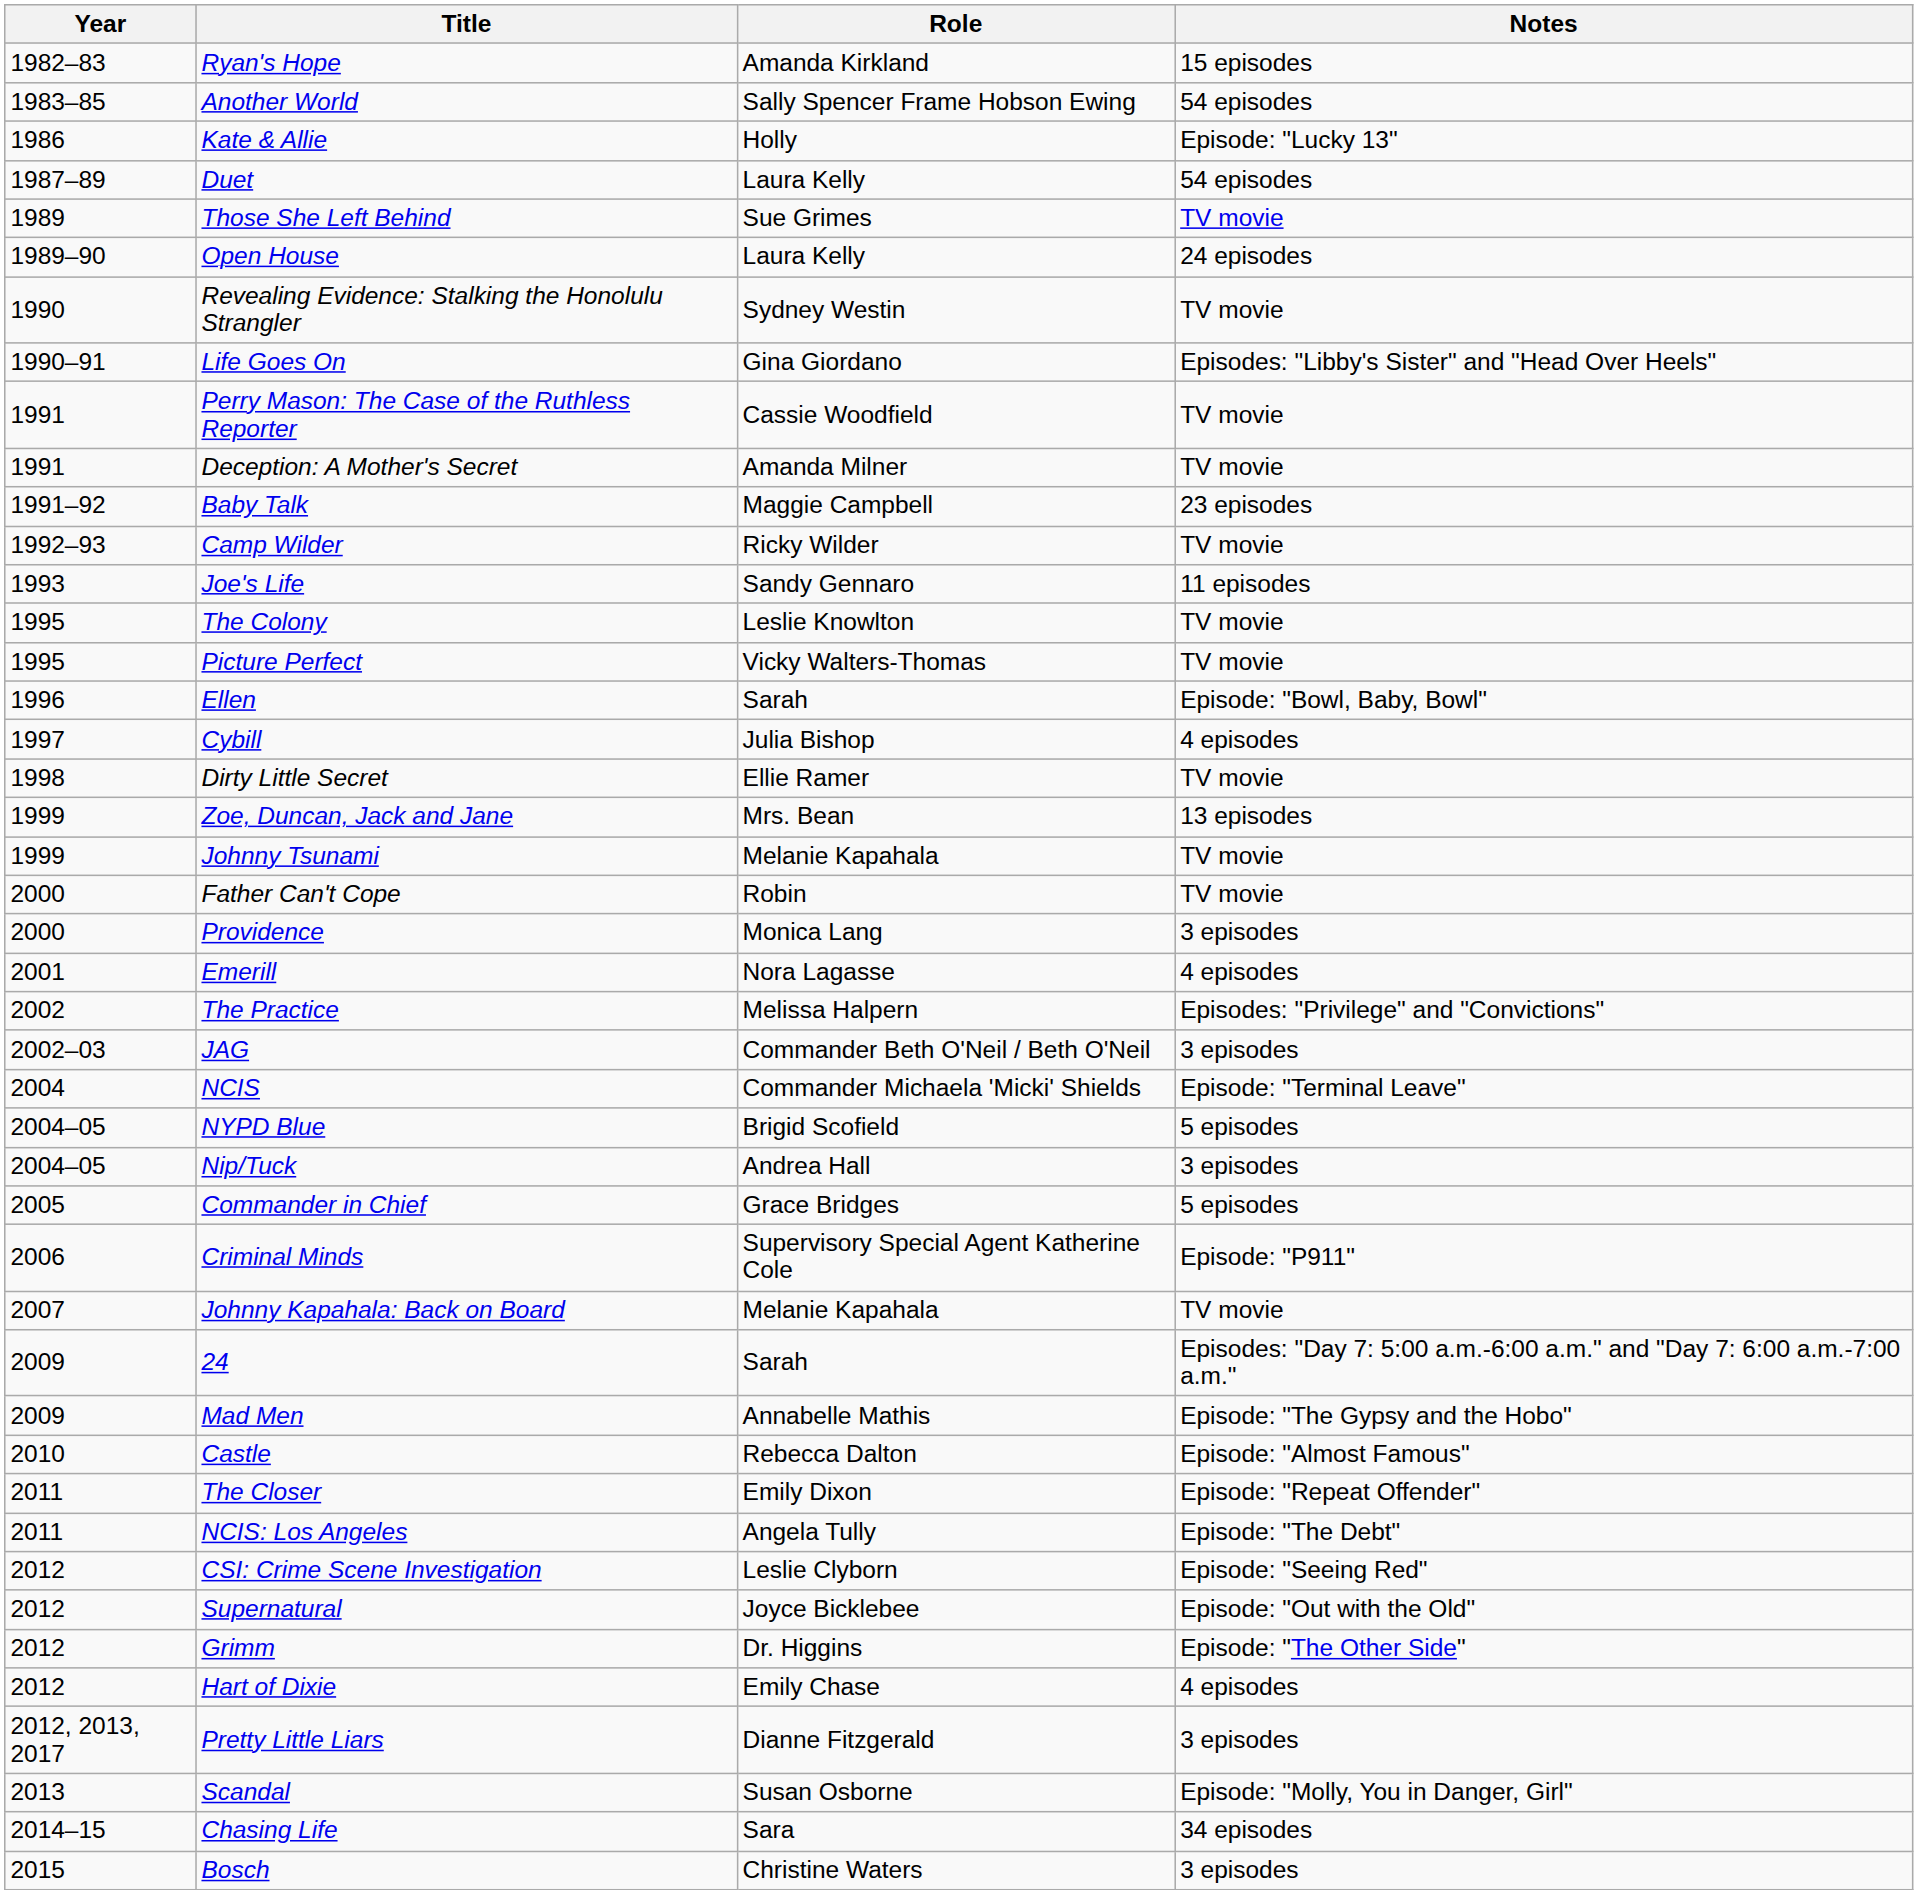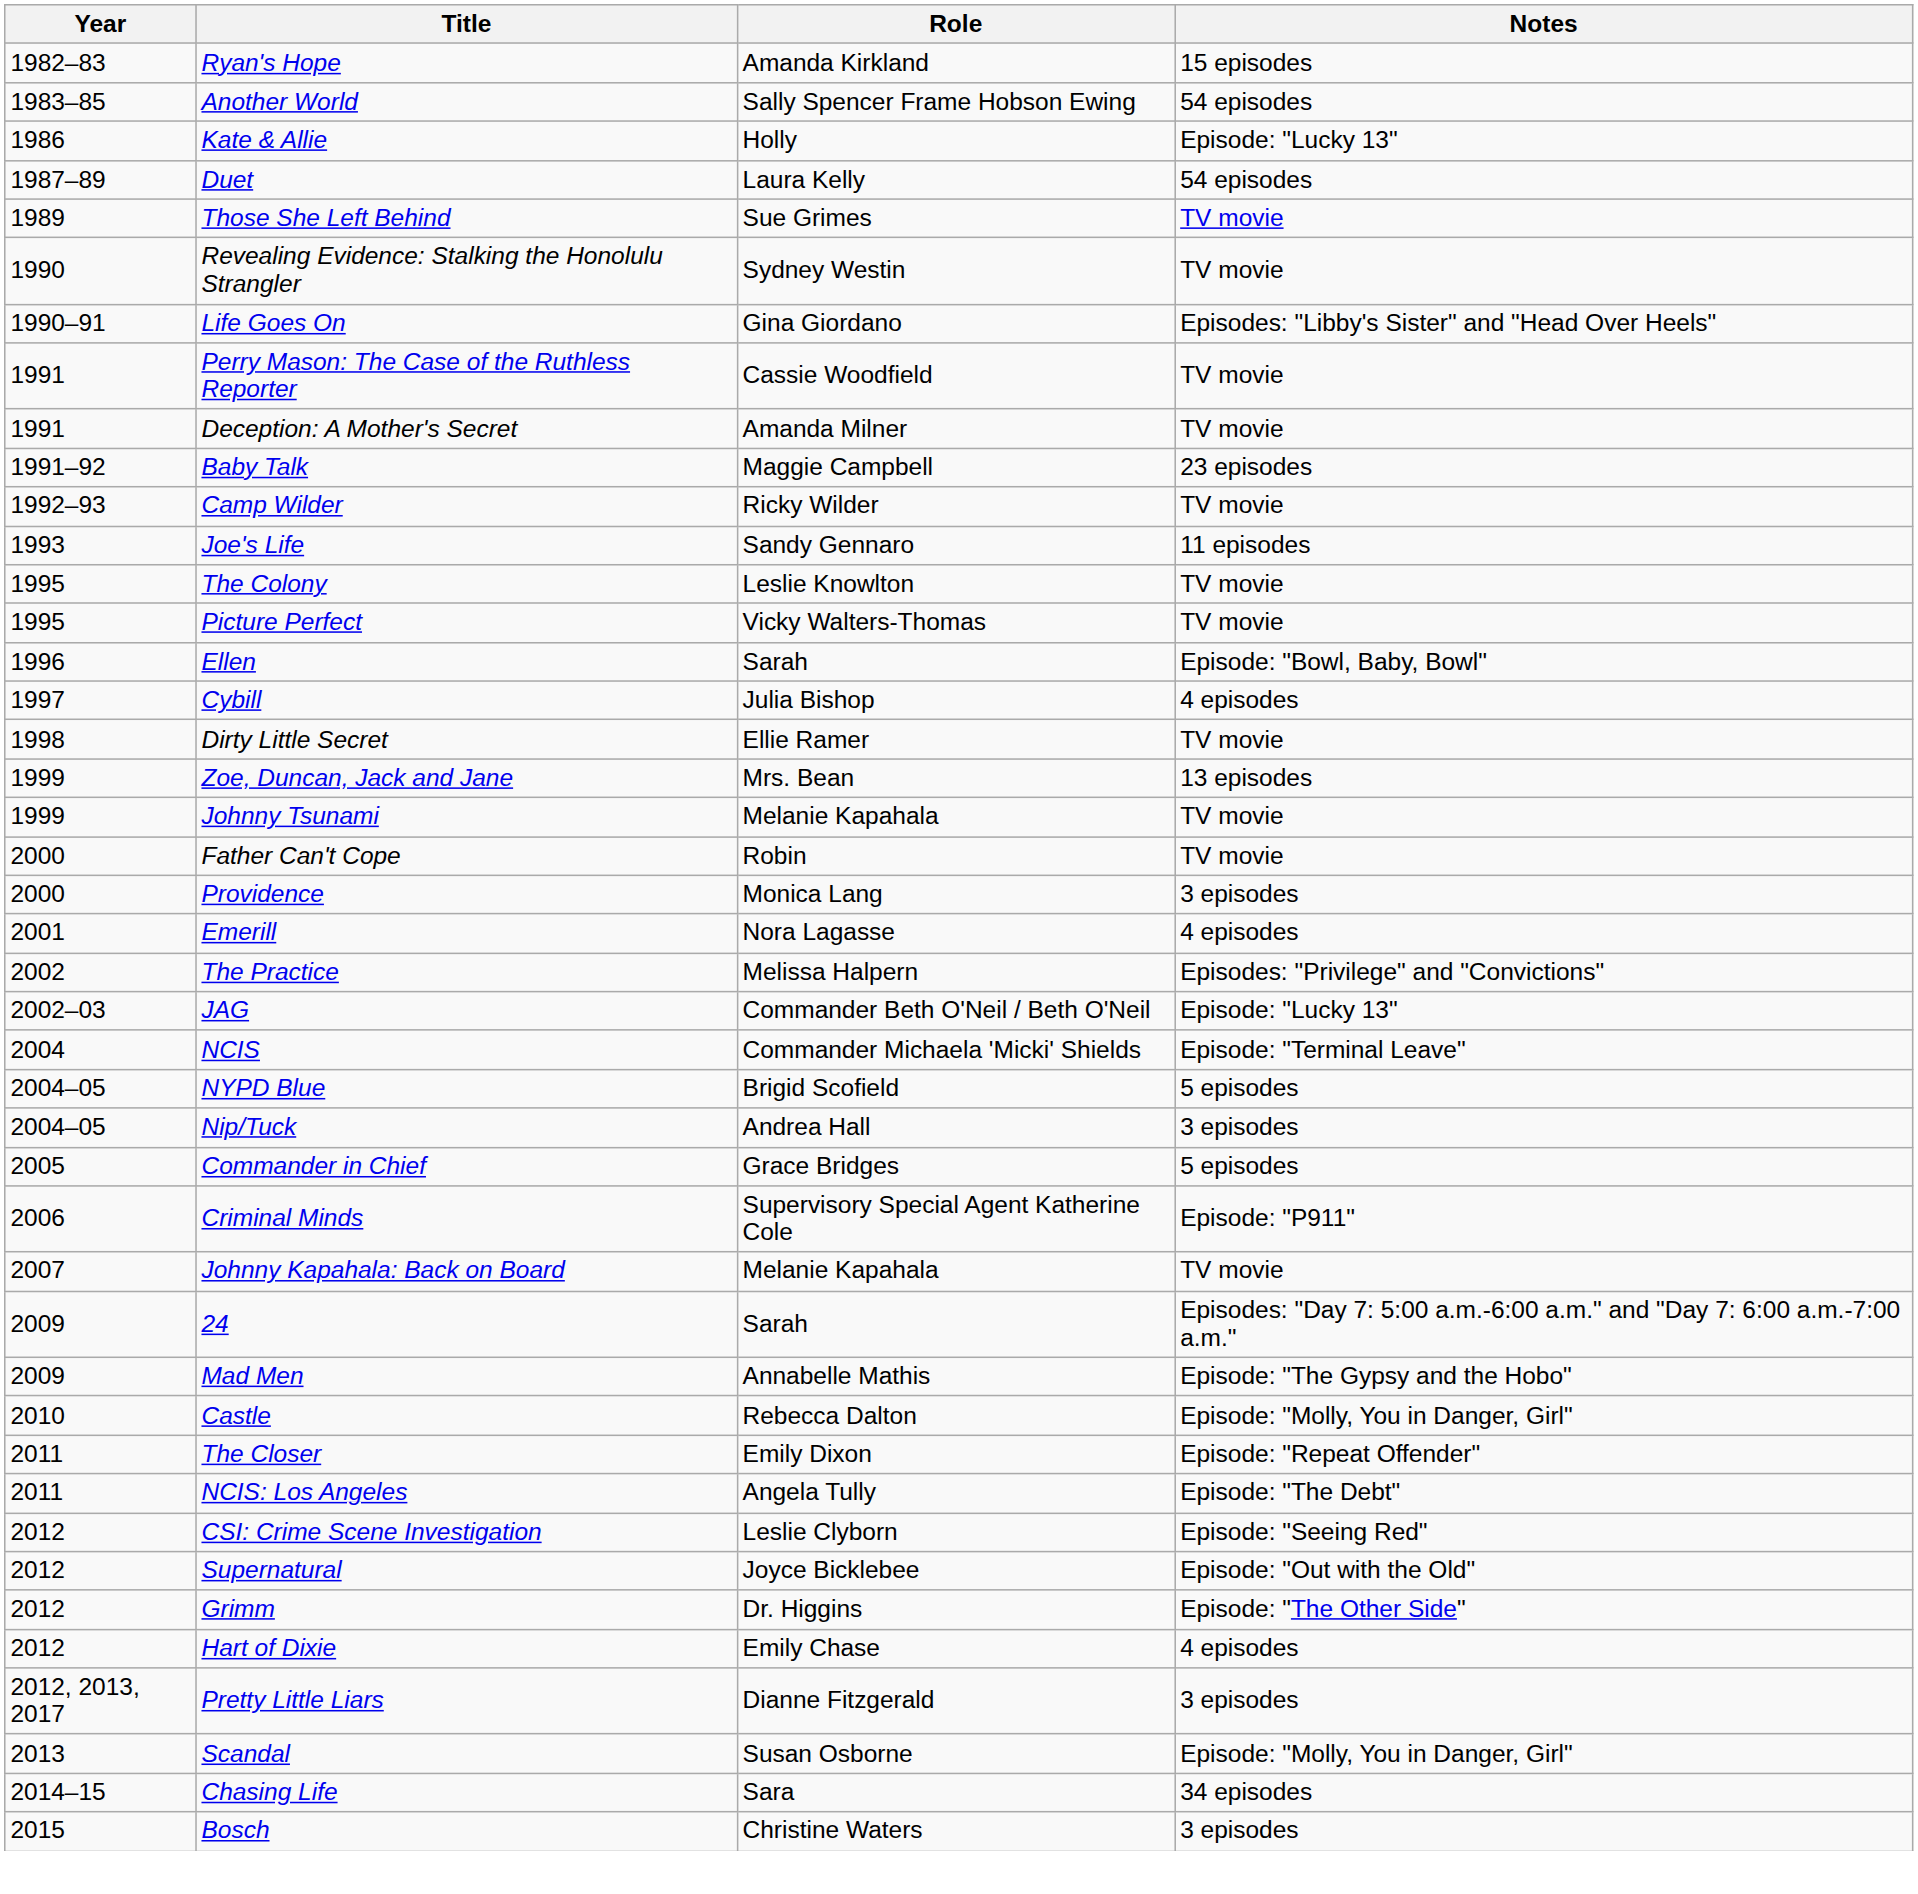 <table class="wikitable sortable">
 <tr>
 <th>Year</th>
 <th>Title</th>
 <th>Role</th>
 <th class="unsortable">Notes</th>
 </tr>
 <tr>
 <td>1982–83</td>
 <td><em><a href='#'>Ryan's Hope</a></em></td>
 <td>Amanda Kirkland</td>
 <td>15 episodes</td>
 </tr>
 <tr>
 <td>1983–85</td>
 <td><em><a href='#'>Another World</a></em></td>
 <td>Sally Spencer Frame Hobson Ewing</td>
 <td>54 episodes</td>
 </tr>
 <tr>
 <td>1986</td>
 <td><em><a href='#'>Kate & Allie</a></em></td>
 <td>Holly</td>
 <td>Episode: "Lucky 13"</td>
 </tr>
 <tr>
 <td>1987–89</td>
 <td><em><a href='#'>Duet</a></em></td>
 <td>Laura Kelly</td>
 <td>54 episodes</td>
 </tr>
 <tr>
 <td>1989</td>
 <td><em><a href='#'>Those She Left Behind</a></em></td>
 <td>Sue Grimes</td>
 <td><a href='#'>TV movie</a></td>
-</tr>
-<tr>
-<td>1989–90</td>
-<td><em><a href='#'>Open House</a></em></td>
-<td>Laura Kelly</td>
-<td>24 episodes</td>
 </tr>
 <tr>
 <td>1990</td>
 <td><em>Revealing Evidence: Stalking the Honolulu Strangler</em></td>
 <td>Sydney Westin</td>
 <td>TV movie</td>
 </tr>
 <tr>
 <td>1990–91</td>
 <td><em><a href='#'>Life Goes On</a></em></td>
 <td>Gina Giordano</td>
 <td>Episodes: "Libby's Sister" and "Head Over Heels"</td>
 </tr>
 <tr>
 <td>1991</td>
 <td><em><a href='#'>Perry Mason: The Case of the Ruthless Reporter</a></em></td>
 <td>Cassie Woodfield</td>
 <td>TV movie</td>
 </tr>
 <tr>
 <td>1991</td>
 <td><em>Deception: A Mother's Secret</em></td>
 <td>Amanda Milner</td>
 <td>TV movie</td>
 </tr>
 <tr>
 <td>1991–92</td>
 <td><em><a href='#'>Baby Talk</a></em></td>
 <td>Maggie Campbell</td>
 <td>23 episodes</td>
 </tr>
 <tr>
 <td>1992–93</td>
 <td><em><a href='#'>Camp Wilder</a></em></td>
 <td>Ricky Wilder</td>
 <td>TV movie</td>
 </tr>
 <tr>
 <td>1993</td>
 <td><em><a href='#'>Joe's Life</a></em></td>
 <td>Sandy Gennaro</td>
 <td>11 episodes</td>
 </tr>
 <tr>
 <td>1995</td>
 <td><em><a href='#'>The Colony</a></em></td>
 <td>Leslie Knowlton</td>
 <td>TV movie</td>
 </tr>
 <tr>
 <td>1995</td>
 <td><em><a href='#'>Picture Perfect</a></em></td>
 <td>Vicky Walters-Thomas</td>
 <td>TV movie</td>
 </tr>
 <tr>
 <td>1996</td>
 <td><em><a href='#'>Ellen</a></em></td>
 <td>Sarah</td>
 <td>Episode: "Bowl, Baby, Bowl"</td>
 </tr>
 <tr>
 <td>1997</td>
 <td><em><a href='#'>Cybill</a></em></td>
 <td>Julia Bishop</td>
 <td>4 episodes</td>
 </tr>
 <tr>
 <td>1998</td>
 <td><em>Dirty Little Secret</em></td>
 <td>Ellie Ramer</td>
 <td>TV movie</td>
 </tr>
 <tr>
 <td>1999</td>
 <td><em><a href='#'>Zoe, Duncan, Jack and Jane</a></em></td>
 <td>Mrs. Bean</td>
 <td>13 episodes</td>
 </tr>
 <tr>
 <td>1999</td>
 <td><em><a href='#'>Johnny Tsunami</a></em></td>
 <td>Melanie Kapahala</td>
 <td>TV movie</td>
 </tr>
 <tr>
 <td>2000</td>
 <td><em>Father Can't Cope</em></td>
 <td>Robin</td>
 <td>TV movie</td>
 </tr>
 <tr>
 <td>2000</td>
 <td><em><a href='#'>Providence</a></em></td>
 <td>Monica Lang</td>
 <td>3 episodes</td>
 </tr>
 <tr>
 <td>2001</td>
 <td><em><a href='#'>Emerill</a></em></td>
 <td>Nora Lagasse</td>
 <td>4 episodes</td>
 </tr>
 <tr>
 <td>2002</td>
 <td><em><a href='#'>The Practice</a></em></td>
 <td>Melissa Halpern</td>
 <td>Episodes: "Privilege" and "Convictions"</td>
 </tr>
 <tr>
 <td>2002–03</td>
 <td><em><a href='#'>JAG</a></em></td>
 <td>Commander Beth O'Neil / Beth O'Neil</td>
-<td>3 episodes</td>
+<td>Episode: "Lucky 13"</td>
 </tr>
 <tr>
 <td>2004</td>
 <td><em><a href='#'>NCIS</a></em></td>
 <td>Commander Michaela 'Micki' Shields</td>
 <td>Episode: "Terminal Leave"</td>
 </tr>
 <tr>
 <td>2004–05</td>
 <td><em><a href='#'>NYPD Blue</a></em></td>
 <td>Brigid Scofield</td>
 <td>5 episodes</td>
 </tr>
 <tr>
 <td>2004–05</td>
 <td><em><a href='#'>Nip/Tuck</a></em></td>
 <td>Andrea Hall</td>
 <td>3 episodes</td>
 </tr>
 <tr>
 <td>2005</td>
 <td><em><a href='#'>Commander in Chief</a></em></td>
 <td>Grace Bridges</td>
 <td>5 episodes</td>
 </tr>
 <tr>
 <td>2006</td>
 <td><em><a href='#'>Criminal Minds</a></em></td>
 <td>Supervisory Special Agent Katherine Cole</td>
 <td>Episode: "P911"</td>
 </tr>
 <tr>
 <td>2007</td>
 <td><em><a href='#'>Johnny Kapahala: Back on Board</a></em></td>
 <td>Melanie Kapahala</td>
 <td>TV movie</td>
 </tr>
 <tr>
 <td>2009</td>
 <td><em><a href='#'>24</a></em></td>
 <td>Sarah</td>
 <td>Episodes: "Day 7: 5:00 a.m.-6:00 a.m." and "Day 7: 6:00 a.m.-7:00 a.m."</td>
 </tr>
 <tr>
 <td>2009</td>
 <td><em><a href='#'>Mad Men</a></em></td>
 <td>Annabelle Mathis</td>
 <td>Episode: "The Gypsy and the Hobo"</td>
 </tr>
 <tr>
 <td>2010</td>
 <td><em><a href='#'>Castle</a></em></td>
 <td>Rebecca Dalton</td>
-<td>Episode: "Almost Famous"</td>
+<td>Episode: "Molly, You in Danger, Girl"</td>
 </tr>
 <tr>
 <td>2011</td>
 <td><em><a href='#'>The Closer</a></em></td>
 <td>Emily Dixon</td>
 <td>Episode: "Repeat Offender"</td>
 </tr>
 <tr>
 <td>2011</td>
 <td><em><a href='#'>NCIS: Los Angeles</a></em></td>
 <td>Angela Tully</td>
 <td>Episode: "The Debt"</td>
 </tr>
 <tr>
 <td>2012</td>
 <td><em><a href='#'>CSI: Crime Scene Investigation</a></em></td>
 <td>Leslie Clyborn</td>
 <td>Episode: "Seeing Red"</td>
 </tr>
 <tr>
 <td>2012</td>
 <td><em><a href='#'>Supernatural</a></em></td>
 <td>Joyce Bicklebee</td>
 <td>Episode: "Out with the Old"</td>
 </tr>
 <tr>
 <td>2012</td>
 <td><em><a href='#'>Grimm</a></em></td>
 <td>Dr. Higgins</td>
 <td>Episode: "<a href='#'>The Other Side</a>"</td>
 </tr>
 <tr>
 <td>2012</td>
 <td><em><a href='#'>Hart of Dixie</a></em></td>
 <td>Emily Chase</td>
 <td>4 episodes</td>
 </tr>
 <tr>
 <td>2012, 2013, 2017</td>
 <td><em><a href='#'>Pretty Little Liars</a></em></td>
 <td>Dianne Fitzgerald</td>
 <td>3 episodes</td>
 </tr>
 <tr>
 <td>2013</td>
 <td><em><a href='#'>Scandal</a></em></td>
 <td>Susan Osborne</td>
 <td>Episode: "Molly, You in Danger, Girl"</td>
 </tr>
 <tr>
 <td>2014–15</td>
 <td><em><a href='#'>Chasing Life</a></em></td>
 <td>Sara</td>
 <td>34 episodes</td>
 </tr>
 <tr>
 <td>2015</td>
 <td><em><a href='#'>Bosch</a></em></td>
 <td>Christine Waters</td>
 <td>3 episodes</td>
 </tr>
 </table>
